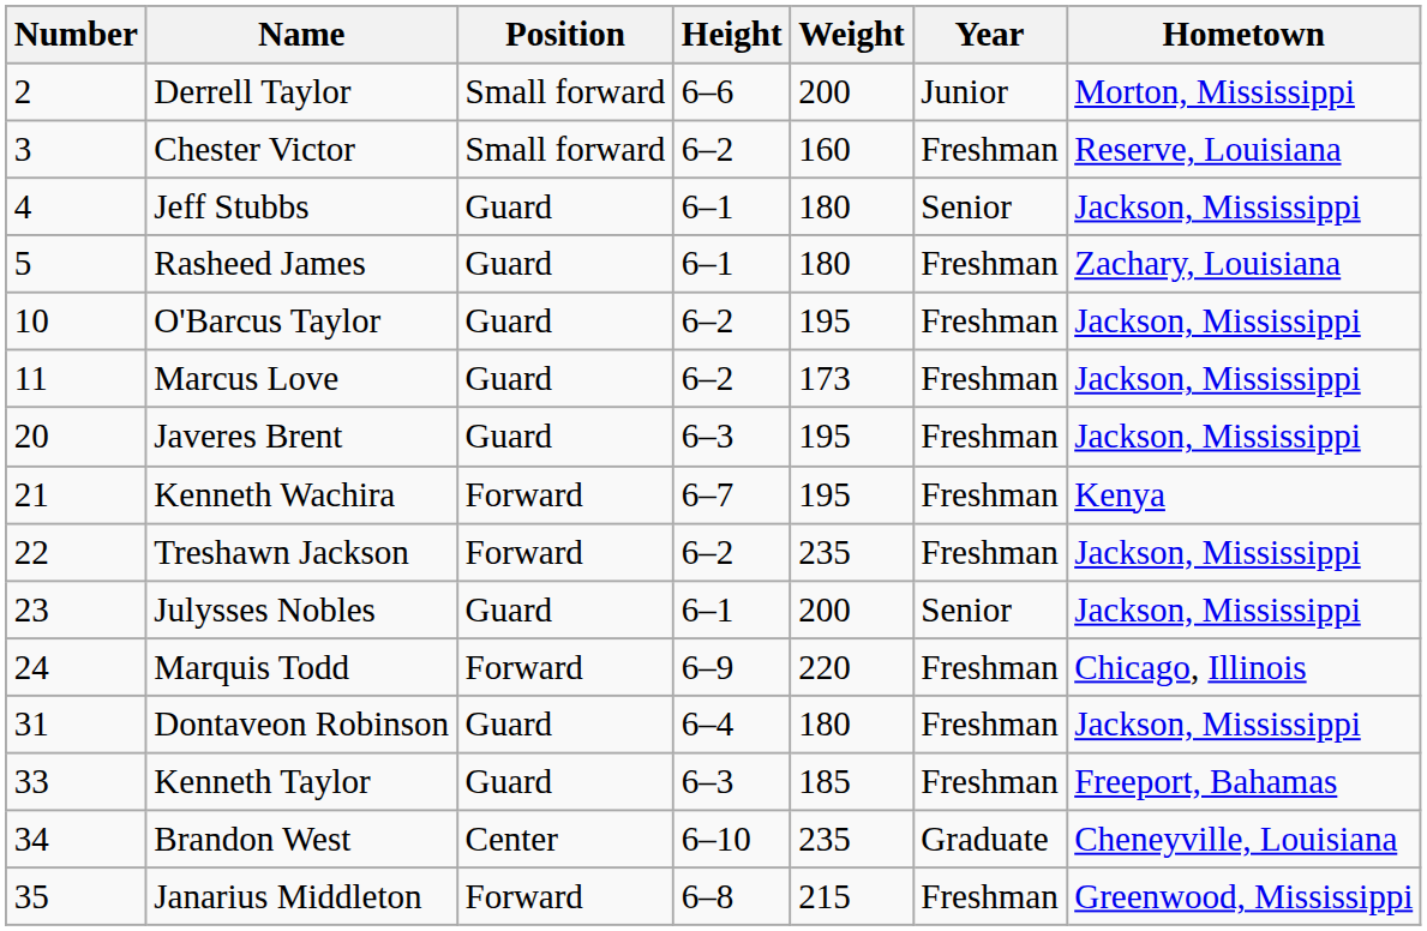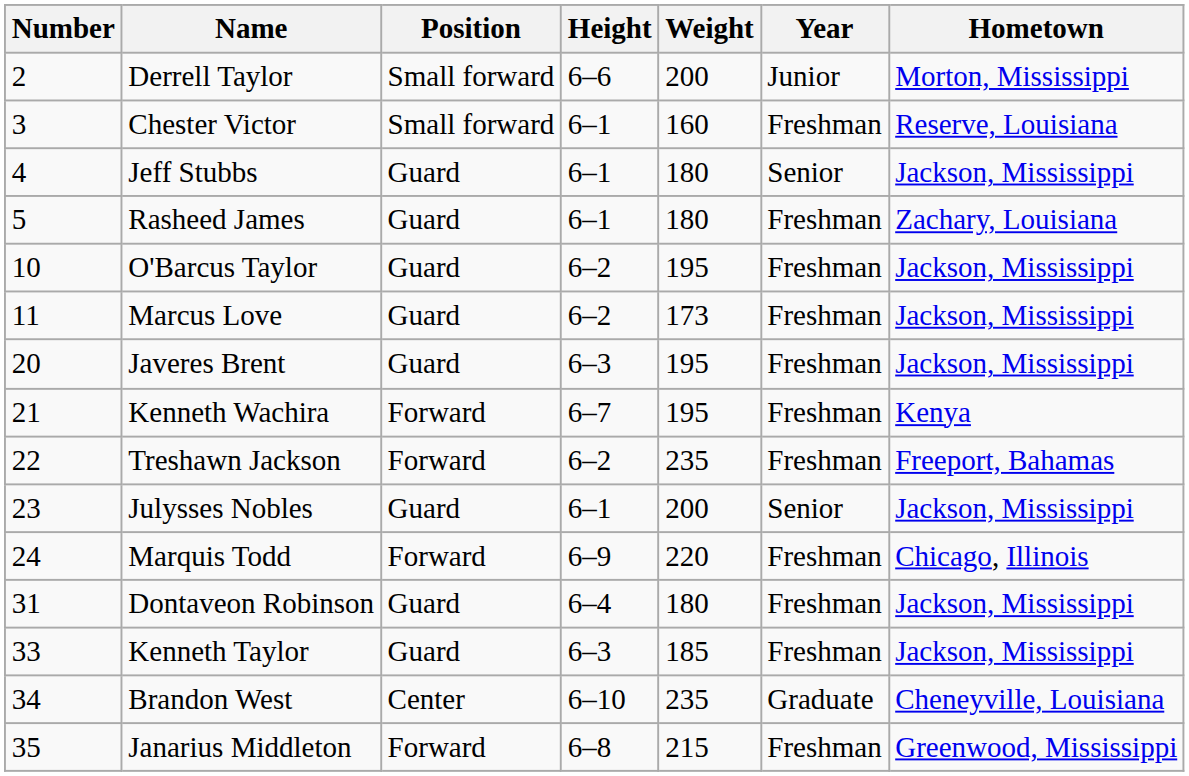 <table class="wikitable sortable" style="font-size: 95%;">
 <tr>
 <th>Number</th>
 <th>Name</th>
 <th>Position</th>
 <th>Height</th>
 <th>Weight</th>
 <th>Year</th>
 <th>Hometown</th>
 </tr>
 <tr>
 <td>2</td>
 <td>Derrell Taylor</td>
 <td>Small forward</td>
 <td>6–6</td>
 <td>200</td>
 <td>Junior</td>
 <td><a href='#'>Morton, Mississippi</a></td>
 </tr>
 <tr>
 <td>3</td>
 <td>Chester Victor</td>
 <td>Small forward</td>
-<td>6–2</td>
+<td>6–1</td>
 <td>160</td>
 <td>Freshman</td>
 <td><a href='#'>Reserve, Louisiana</a></td>
 </tr>
 <tr>
 <td>4</td>
 <td>Jeff Stubbs</td>
 <td>Guard</td>
 <td>6–1</td>
 <td>180</td>
 <td>Senior</td>
 <td><a href='#'>Jackson, Mississippi</a></td>
 </tr>
 <tr>
 <td>5</td>
 <td>Rasheed James</td>
 <td>Guard</td>
 <td>6–1</td>
 <td>180</td>
 <td>Freshman</td>
 <td><a href='#'>Zachary, Louisiana</a></td>
 </tr>
 <tr>
 <td>10</td>
 <td>O'Barcus Taylor</td>
 <td>Guard</td>
 <td>6–2</td>
 <td>195</td>
 <td>Freshman</td>
 <td><a href='#'>Jackson, Mississippi</a></td>
 </tr>
 <tr>
 <td>11</td>
 <td>Marcus Love</td>
 <td>Guard</td>
 <td>6–2</td>
 <td>173</td>
 <td>Freshman</td>
 <td><a href='#'>Jackson, Mississippi</a></td>
 </tr>
 <tr>
 <td>20</td>
 <td>Javeres Brent</td>
 <td>Guard</td>
 <td>6–3</td>
 <td>195</td>
 <td>Freshman</td>
 <td><a href='#'>Jackson, Mississippi</a></td>
 </tr>
 <tr>
 <td>21</td>
 <td>Kenneth Wachira</td>
 <td>Forward</td>
 <td>6–7</td>
 <td>195</td>
 <td>Freshman</td>
 <td><a href='#'>Kenya</a></td>
 </tr>
 <tr>
 <td>22</td>
 <td>Treshawn Jackson</td>
 <td>Forward</td>
 <td>6–2</td>
 <td>235</td>
 <td>Freshman</td>
-<td><a href='#'>Jackson, Mississippi</a></td>
+<td><a href='#'>Freeport, Bahamas</a></td>
 </tr>
 <tr>
 <td>23</td>
 <td>Julysses Nobles</td>
 <td>Guard</td>
 <td>6–1</td>
 <td>200</td>
 <td>Senior</td>
 <td><a href='#'>Jackson, Mississippi</a></td>
 </tr>
 <tr>
 <td>24</td>
 <td>Marquis Todd</td>
 <td>Forward</td>
 <td>6–9</td>
 <td>220</td>
 <td>Freshman</td>
 <td><a href='#'>Chicago</a>, <a href='#'>Illinois</a></td>
 </tr>
 <tr>
 <td>31</td>
 <td>Dontaveon Robinson</td>
 <td>Guard</td>
 <td>6–4</td>
 <td>180</td>
 <td>Freshman</td>
 <td><a href='#'>Jackson, Mississippi</a></td>
 </tr>
 <tr>
 <td>33</td>
 <td>Kenneth Taylor</td>
 <td>Guard</td>
 <td>6–3</td>
 <td>185</td>
 <td>Freshman</td>
-<td><a href='#'>Freeport, Bahamas</a></td>
+<td><a href='#'>Jackson, Mississippi</a></td>
 </tr>
 <tr>
 <td>34</td>
 <td>Brandon West</td>
 <td>Center</td>
 <td>6–10</td>
 <td>235</td>
 <td>Graduate</td>
 <td><a href='#'>Cheneyville, Louisiana</a></td>
 </tr>
 <tr>
 <td>35</td>
 <td>Janarius Middleton</td>
 <td>Forward</td>
 <td>6–8</td>
 <td>215</td>
 <td>Freshman</td>
 <td><a href='#'>Greenwood, Mississippi</a></td>
 </tr>
 </table>
